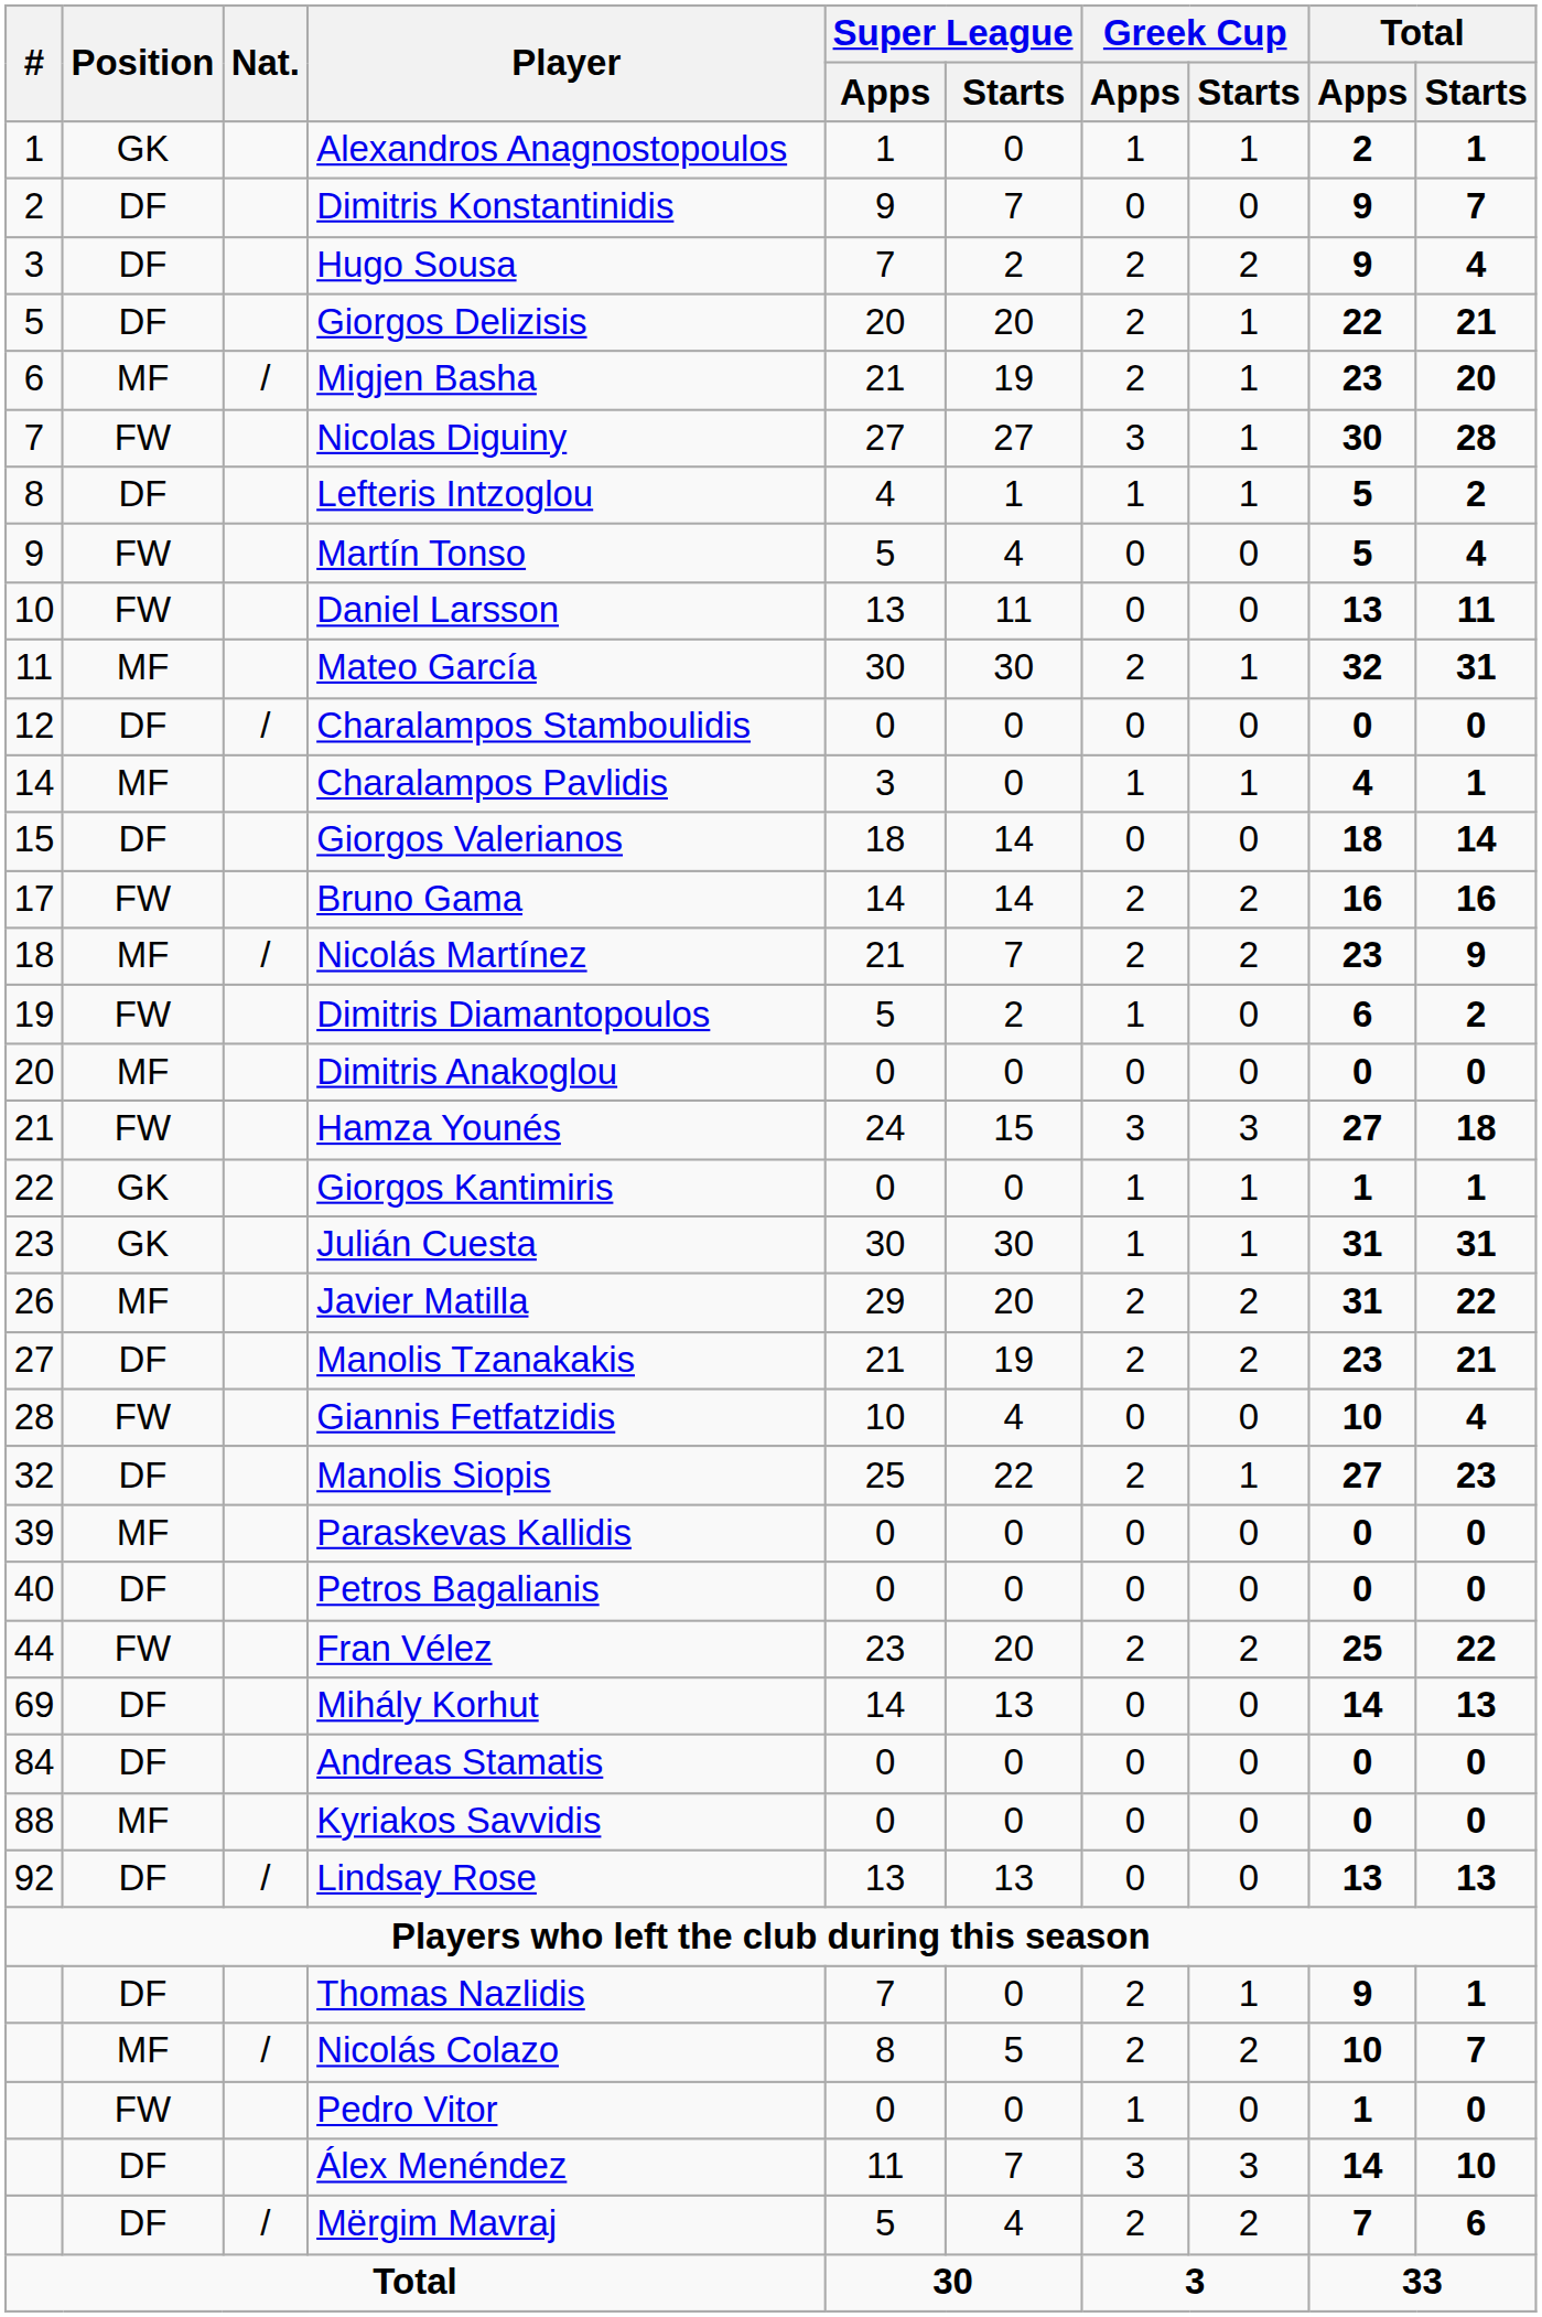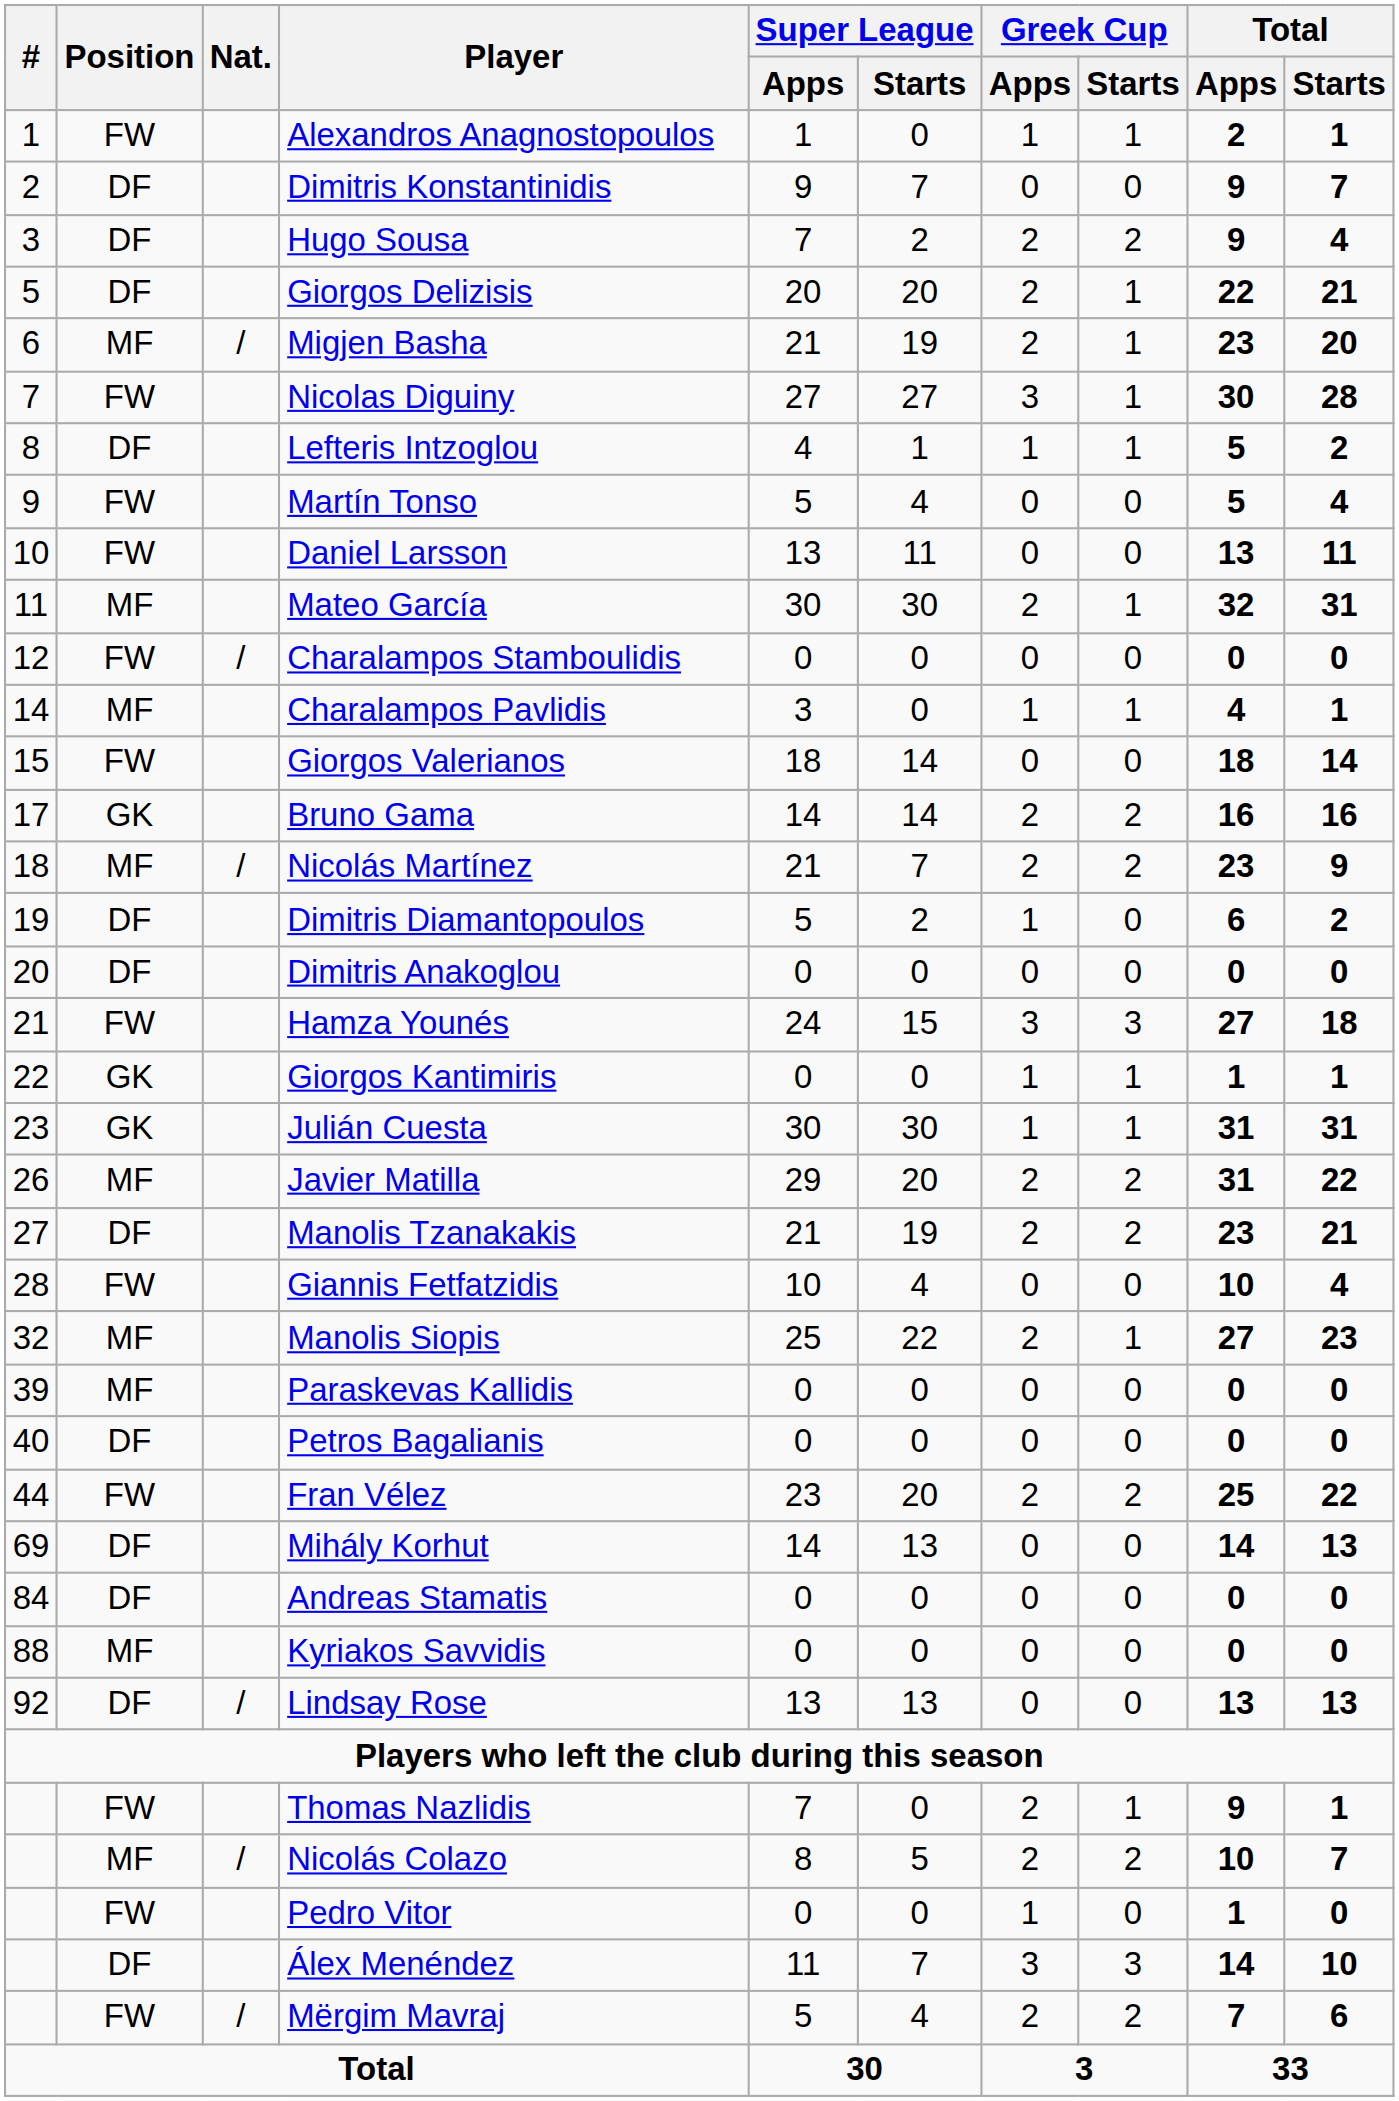 <table class="wikitable sortable" style="text-align:center">
 <tr>
 <th rowspan="2">#</th>
 <th rowspan="2">Position</th>
 <th rowspan="2">Nat.</th>
 <th rowspan="2"; width=220>Player</th>
 <th colspan="2"><a href='#'>Super League</a></th>
 <th colspan="2"><a href='#'>Greek Cup</a></th>
 <th colspan="2">Total</th>
 </tr>
 <tr>
 <th>Apps</th>
 <th>Starts</th>
 <th>Apps</th>
 <th>Starts</th>
 <th>Apps</th>
 <th>Starts</th>
 </tr>
 <tr>
 <td>1</td>
-<td>GK</td>
+<td>FW</td>
 <td></td>
 <td align=left><a href='#'>Alexandros Anagnostopoulos</a></td>
 <td>1</td>
 <td>0</td>
 <td>1</td>
 <td>1</td>
 <td><strong>2</strong></td>
 <td><strong>1</strong></td>
 </tr>
 <tr>
 <td>2</td>
 <td>DF</td>
 <td></td>
 <td align=left><a href='#'>Dimitris Konstantinidis</a></td>
 <td>9</td>
 <td>7</td>
 <td>0</td>
 <td>0</td>
 <td><strong>9</strong></td>
 <td><strong>7</strong></td>
 </tr>
 <tr>
 <td>3</td>
 <td>DF</td>
 <td></td>
 <td align=left><a href='#'>Hugo Sousa</a></td>
 <td>7</td>
 <td>2</td>
 <td>2</td>
 <td>2</td>
 <td><strong>9</strong></td>
 <td><strong>4</strong></td>
 </tr>
 <tr>
 <td>5</td>
 <td>DF</td>
 <td></td>
 <td align=left><a href='#'>Giorgos Delizisis</a></td>
 <td>20</td>
 <td>20</td>
 <td>2</td>
 <td>1</td>
 <td><strong>22</strong></td>
 <td><strong>21</strong></td>
 </tr>
 <tr>
 <td>6</td>
 <td>MF</td>
 <td> / </td>
 <td align=left><a href='#'>Migjen Basha</a></td>
 <td>21</td>
 <td>19</td>
 <td>2</td>
 <td>1</td>
 <td><strong>23</strong></td>
 <td><strong>20</strong></td>
 </tr>
 <tr>
 <td>7</td>
 <td>FW</td>
 <td></td>
 <td align=left><a href='#'>Nicolas Diguiny</a></td>
 <td>27</td>
 <td>27</td>
 <td>3</td>
 <td>1</td>
 <td><strong>30</strong></td>
 <td><strong>28</strong></td>
 </tr>
 <tr>
 <td>8</td>
 <td>DF</td>
 <td></td>
 <td align=left><a href='#'>Lefteris Intzoglou</a></td>
 <td>4</td>
 <td>1</td>
 <td>1</td>
 <td>1</td>
 <td><strong>5</strong></td>
 <td><strong>2</strong></td>
 </tr>
 <tr>
 <td>9</td>
 <td>FW</td>
 <td></td>
 <td align=left><a href='#'>Martín Tonso</a></td>
 <td>5</td>
 <td>4</td>
 <td>0</td>
 <td>0</td>
 <td><strong>5</strong></td>
 <td><strong>4</strong></td>
 </tr>
 <tr>
 <td>10</td>
 <td>FW</td>
 <td></td>
 <td align=left><a href='#'>Daniel Larsson</a></td>
 <td>13</td>
 <td>11</td>
 <td>0</td>
 <td>0</td>
 <td><strong>13</strong></td>
 <td><strong>11</strong></td>
 </tr>
 <tr>
 <td>11</td>
 <td>MF</td>
 <td></td>
 <td align=left><a href='#'>Mateo García</a></td>
 <td>30</td>
 <td>30</td>
 <td>2</td>
 <td>1</td>
 <td><strong>32</strong></td>
 <td><strong>31</strong></td>
 </tr>
 <tr>
 <td>12</td>
-<td>DF</td>
+<td>FW</td>
 <td> / </td>
 <td align=left><a href='#'>Charalampos Stamboulidis</a></td>
 <td>0</td>
 <td>0</td>
 <td>0</td>
 <td>0</td>
 <td><strong>0</strong></td>
 <td><strong>0</strong></td>
 </tr>
 <tr>
 <td>14</td>
 <td>MF</td>
 <td></td>
 <td align=left><a href='#'>Charalampos Pavlidis</a></td>
 <td>3</td>
 <td>0</td>
 <td>1</td>
 <td>1</td>
 <td><strong>4</strong></td>
 <td><strong>1</strong></td>
 </tr>
 <tr>
 <td>15</td>
-<td>DF</td>
+<td>FW</td>
 <td></td>
 <td align=left><a href='#'>Giorgos Valerianos</a></td>
 <td>18</td>
 <td>14</td>
 <td>0</td>
 <td>0</td>
 <td><strong>18</strong></td>
 <td><strong>14</strong></td>
 </tr>
 <tr>
 <td>17</td>
-<td>FW</td>
+<td>GK</td>
 <td></td>
 <td align=left><a href='#'>Bruno Gama</a></td>
 <td>14</td>
 <td>14</td>
 <td>2</td>
 <td>2</td>
 <td><strong>16</strong></td>
 <td><strong>16</strong></td>
 </tr>
 <tr>
 <td>18</td>
 <td>MF</td>
 <td> / </td>
 <td align=left><a href='#'>Nicolás Martínez</a></td>
 <td>21</td>
 <td>7</td>
 <td>2</td>
 <td>2</td>
 <td><strong>23</strong></td>
 <td><strong>9</strong></td>
 </tr>
 <tr>
 <td>19</td>
-<td>FW</td>
+<td>DF</td>
 <td></td>
 <td align=left><a href='#'>Dimitris Diamantopoulos</a></td>
 <td>5</td>
 <td>2</td>
 <td>1</td>
 <td>0</td>
 <td><strong>6</strong></td>
 <td><strong>2</strong></td>
 </tr>
 <tr>
 <td>20</td>
-<td>MF</td>
+<td>DF</td>
 <td></td>
 <td align=left><a href='#'>Dimitris Anakoglou</a></td>
 <td>0</td>
 <td>0</td>
 <td>0</td>
 <td>0</td>
 <td><strong>0</strong></td>
 <td><strong>0</strong></td>
 </tr>
 <tr>
 <td>21</td>
 <td>FW</td>
 <td></td>
 <td align=left><a href='#'>Hamza Younés</a></td>
 <td>24</td>
 <td>15</td>
 <td>3</td>
 <td>3</td>
 <td><strong>27</strong></td>
 <td><strong>18</strong></td>
 </tr>
 <tr>
 <td>22</td>
 <td>GK</td>
 <td></td>
 <td align=left><a href='#'>Giorgos Kantimiris</a></td>
 <td>0</td>
 <td>0</td>
 <td>1</td>
 <td>1</td>
 <td><strong>1</strong></td>
 <td><strong>1</strong></td>
 </tr>
 <tr>
 <td>23</td>
 <td>GK</td>
 <td></td>
 <td align=left><a href='#'>Julián Cuesta</a></td>
 <td>30</td>
 <td>30</td>
 <td>1</td>
 <td>1</td>
 <td><strong>31</strong></td>
 <td><strong>31</strong></td>
 </tr>
 <tr>
 <td>26</td>
 <td>MF</td>
 <td></td>
 <td align=left><a href='#'>Javier Matilla</a></td>
 <td>29</td>
 <td>20</td>
 <td>2</td>
 <td>2</td>
 <td><strong>31</strong></td>
 <td><strong>22</strong></td>
 </tr>
 <tr>
 <td>27</td>
 <td>DF</td>
 <td></td>
 <td align=left><a href='#'>Manolis Tzanakakis</a></td>
 <td>21</td>
 <td>19</td>
 <td>2</td>
 <td>2</td>
 <td><strong>23</strong></td>
 <td><strong>21</strong></td>
 </tr>
 <tr>
 <td>28</td>
 <td>FW</td>
 <td></td>
 <td align=left><a href='#'>Giannis Fetfatzidis</a></td>
 <td>10</td>
 <td>4</td>
 <td>0</td>
 <td>0</td>
 <td><strong>10</strong></td>
 <td><strong>4</strong></td>
 </tr>
 <tr>
 <td>32</td>
-<td>DF</td>
+<td>MF</td>
 <td></td>
 <td align=left><a href='#'>Manolis Siopis</a></td>
 <td>25</td>
 <td>22</td>
 <td>2</td>
 <td>1</td>
 <td><strong>27</strong></td>
 <td><strong>23</strong></td>
 </tr>
 <tr>
 <td>39</td>
 <td>MF</td>
 <td></td>
 <td align=left><a href='#'>Paraskevas Kallidis</a></td>
 <td>0</td>
 <td>0</td>
 <td>0</td>
 <td>0</td>
 <td><strong>0</strong></td>
 <td><strong>0</strong></td>
 </tr>
 <tr>
 <td>40</td>
 <td>DF</td>
 <td></td>
 <td align=left><a href='#'>Petros Bagalianis</a></td>
 <td>0</td>
 <td>0</td>
 <td>0</td>
 <td>0</td>
 <td><strong>0</strong></td>
 <td><strong>0</strong></td>
 </tr>
 <tr>
 <td>44</td>
 <td>FW</td>
 <td></td>
 <td align=left><a href='#'>Fran Vélez</a></td>
 <td>23</td>
 <td>20</td>
 <td>2</td>
 <td>2</td>
 <td><strong>25</strong></td>
 <td><strong>22</strong></td>
 </tr>
 <tr>
 <td>69</td>
 <td>DF</td>
 <td></td>
 <td align=left><a href='#'>Mihály Korhut</a></td>
 <td>14</td>
 <td>13</td>
 <td>0</td>
 <td>0</td>
 <td><strong>14</strong></td>
 <td><strong>13</strong></td>
 </tr>
 <tr>
 <td>84</td>
 <td>DF</td>
 <td></td>
 <td align=left><a href='#'>Andreas Stamatis</a></td>
 <td>0</td>
 <td>0</td>
 <td>0</td>
 <td>0</td>
 <td><strong>0</strong></td>
 <td><strong>0</strong></td>
 </tr>
 <tr>
 <td>88</td>
 <td>MF</td>
 <td></td>
 <td align=left><a href='#'>Kyriakos Savvidis</a></td>
 <td>0</td>
 <td>0</td>
 <td>0</td>
 <td>0</td>
 <td><strong>0</strong></td>
 <td><strong>0</strong></td>
 </tr>
 <tr>
 <td>92</td>
 <td>DF</td>
 <td> / </td>
 <td align=left><a href='#'>Lindsay Rose</a></td>
 <td>13</td>
 <td>13</td>
 <td>0</td>
 <td>0</td>
 <td><strong>13</strong></td>
 <td><strong>13</strong></td>
 </tr>
 <tr>
 <td colspan="11"><strong>Players who left the club during this season</strong></td>
 </tr>
 <tr>
 <td></td>
-<td>DF</td>
+<td>FW</td>
 <td></td>
 <td align=left><a href='#'>Thomas Nazlidis</a></td>
 <td>7</td>
 <td>0</td>
 <td>2</td>
 <td>1</td>
 <td><strong>9</strong></td>
 <td><strong>1</strong></td>
 </tr>
 <tr>
 <td></td>
 <td>MF</td>
 <td> / </td>
 <td align=left><a href='#'>Nicolás Colazo</a></td>
 <td>8</td>
 <td>5</td>
 <td>2</td>
 <td>2</td>
 <td><strong>10</strong></td>
 <td><strong>7</strong></td>
 </tr>
 <tr>
 <td></td>
 <td>FW</td>
 <td></td>
 <td align=left><a href='#'>Pedro Vitor</a></td>
 <td>0</td>
 <td>0</td>
 <td>1</td>
 <td>0</td>
 <td><strong>1</strong></td>
 <td><strong>0</strong></td>
 </tr>
 <tr>
 <td></td>
 <td>DF</td>
 <td></td>
 <td align=left><a href='#'>Álex Menéndez</a></td>
 <td>11</td>
 <td>7</td>
 <td>3</td>
 <td>3</td>
 <td><strong>14</strong></td>
 <td><strong>10</strong></td>
 </tr>
 <tr>
 <td></td>
-<td>DF</td>
+<td>FW</td>
 <td> / </td>
 <td align=left><a href='#'>Mërgim Mavraj</a></td>
 <td>5</td>
 <td>4</td>
 <td>2</td>
 <td>2</td>
 <td><strong>7</strong></td>
 <td><strong>6</strong></td>
 </tr>
 <tr class="sortbottom">
 <td colspan=4><strong>Total</strong></td>
 <td colspan=2><strong>30</strong></td>
 <td colspan=2><strong>3</strong></td>
 <td colspan=2><strong>33</strong></td>
 </tr>
 </table>
